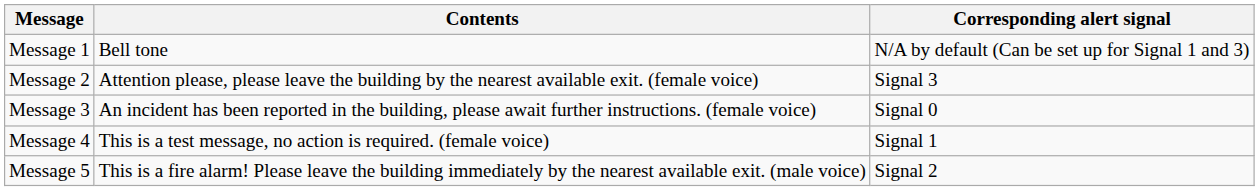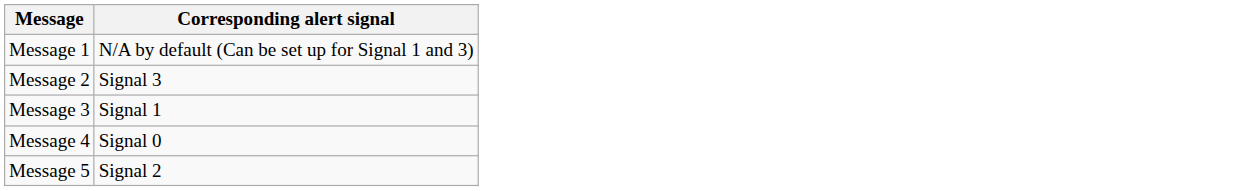 <table class="wikitable mw-collapsible">
 <tr>
 <th>Message</th>
-<th>Contents</th>
 <th>Corresponding alert signal</th>
 </tr>
 <tr>
 <td>Message 1</td>
-<td>Bell tone</td>
 <td>N/A by default (Can be set up for Signal 1 and 3)</td>
 </tr>
 <tr>
 <td>Message 2</td>
-<td>Attention please, please leave the building by the nearest available exit. (female voice)</td>
 <td>Signal 3</td>
 </tr>
 <tr>
 <td>Message 3</td>
-<td>An incident has been reported in the building, please await further instructions. (female voice)</td>
+<td>Signal 1</td>
+</tr>
+<tr>
+<td>Message 4</td>
 <td>Signal 0</td>
 </tr>
 <tr>
-<td>Message 4</td>
-<td>This is a test message, no action is required. (female voice)</td>
-<td>Signal 1</td>
-</tr>
-<tr>
 <td>Message 5</td>
-<td>This is a fire alarm! Please leave the building immediately by the nearest available exit. (male voice)</td>
 <td>Signal 2</td>
 </tr>
 </table>
